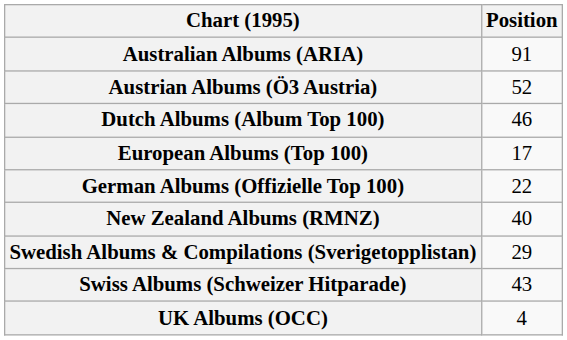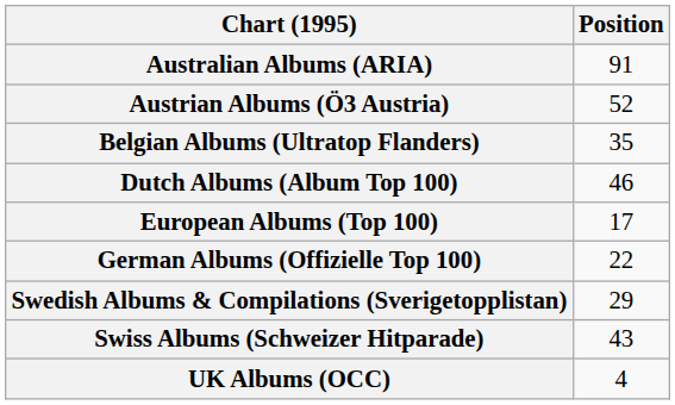 <table class="wikitable plainrowheaders sortable" style="text-align:center;">
 <tr>
 <th scope="col">Chart (1995)</th>
 <th scope="col">Position</th>
 </tr>
 <tr>
 <th scope="row">Australian Albums (ARIA)</th>
 <td>91</td>
 </tr>
 <tr>
 <th scope="row">Austrian Albums (Ö3 Austria)</th>
 <td>52</td>
 </tr>
 <tr>
+<th scope="row">Belgian Albums (Ultratop Flanders)</th>
+<td>35</td>
+</tr>
+<tr>
 <th scope="row">Dutch Albums (Album Top 100)</th>
 <td>46</td>
 </tr>
 <tr>
 <th scope="row">European Albums (Top 100)</th>
 <td>17</td>
 </tr>
 <tr>
 <th scope="row">German Albums (Offizielle Top 100)</th>
 <td>22</td>
-</tr>
-<tr>
-<th scope="row">New Zealand Albums (RMNZ)</th>
-<td>40</td>
 </tr>
 <tr>
 <th scope="row">Swedish Albums & Compilations (Sverigetopplistan)</th>
 <td>29</td>
 </tr>
 <tr>
 <th scope="row">Swiss Albums (Schweizer Hitparade)</th>
 <td>43</td>
 </tr>
 <tr>
 <th scope="row">UK Albums (OCC)</th>
 <td>4</td>
 </tr>
 </table>
